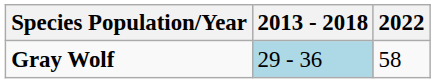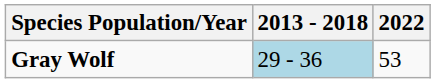 <table class="wikitable" style="margin-left: auto; margin-right: auto; border: none;">
 <tr>
 <th>Species Population/Year</th>
 <th>2013 - 2018</th>
 <th>2022</th>
 </tr>
 <tr>
 <td><strong>Gray Wolf</strong></td>
 <td style="background: lightblue;">29 - 36</td>
-<td>58</td>
+<td>53</td>
 </tr>
 <tr>
 </tr>
 </table>
